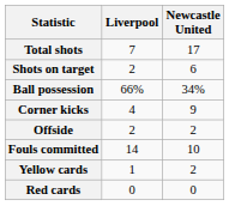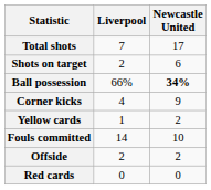 <table class="wikitable plainrowheaders" style="text-align:center">
 <tr>
 <th scope="col">Statistic</th>
 <th scope="col" style="width:70px">Liverpool</th>
 <th scope="col" style="width:70px">Newcastle United</th>
 </tr>
 <tr>
 <th scope=row>Total shots</th>
 <td>7</td>
 <td>17</td>
 </tr>
 <tr>
 <th scope=row>Shots on target</th>
 <td>2</td>
 <td>6</td>
 </tr>
 <tr>
 <th scope=row>Ball possession</th>
 <td>66%</td>
-<td>34%</td>
+<td><strong>34%</strong></td>
 </tr>
 <tr>
 <th scope=row>Corner kicks</th>
 <td>4</td>
 <td>9</td>
 </tr>
 <tr>
-<th scope=row>Offside</th>
-<td>2</td>
+<th scope=row>Yellow cards</th>
+<td>1</td>
 <td>2</td>
 </tr>
 <tr>
 <th scope=row>Fouls committed</th>
 <td>14</td>
 <td>10</td>
 </tr>
 <tr>
-<th scope=row>Yellow cards</th>
-<td>1</td>
+<th scope=row>Offside</th>
+<td>2</td>
 <td>2</td>
 </tr>
 <tr>
 <th scope=row>Red cards</th>
 <td>0</td>
 <td>0</td>
 </tr>
 </table>
